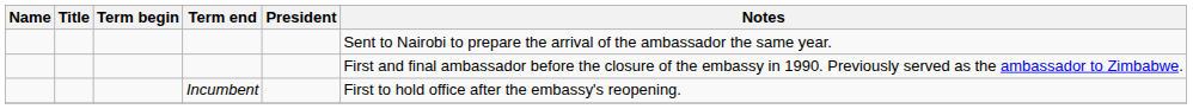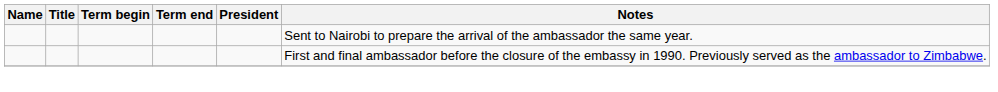 <table class="wikitable sortable"  text-align:center;">
 <tr>
 <th>Name</th>
 <th>Title</th>
 <th>Term begin</th>
 <th>Term end</th>
 <th>President</th>
 <th class="unsortable">Notes</th>
 </tr>
 <tr>
 <td></td>
 <td></td>
 <td></td>
 <td></td>
 <td></td>
 <td>Sent to Nairobi to prepare the arrival of the ambassador the same year.</td>
 </tr>
 <tr>
 <td></td>
 <td></td>
 <td></td>
 <td></td>
 <td></td>
 <td>First and final ambassador before the closure of the embassy in 1990. Previously served as the <a href='#'>ambassador to Zimbabwe</a>.</td>
 </tr>
 <tr>
-<td></td>
-<td></td>
-<td></td>
-<td><em>Incumbent</em></td>
-<td></td>
-<td>First to hold office after the embassy's reopening.</td>
-</tr>
-<tr>
 </tr>
 </table>
